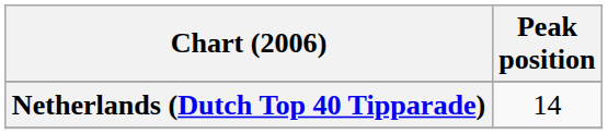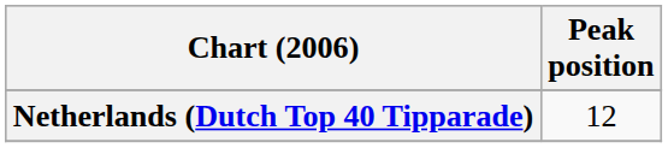 <table class="wikitable sortable plainrowheaders" style="text-align:center">
 <tr>
 <th>Chart (2006)</th>
 <th>Peak<br>position</th>
 </tr>
 <tr>
 </tr>
 <tr>
 <th scope="row">Netherlands (<a href='#'>Dutch Top 40 Tipparade</a>)</th>
-<td align="center">14</td>
+<td align="center">12</td>
 </tr>
 <tr>
 </tr>
 <tr>
 </tr>
 <tr>
 </tr>
 <tr>
 </tr>
 <tr>
 </tr>
 <tr>
 </tr>
 <tr>
 </tr>
 <tr>
 </tr>
 </table>
